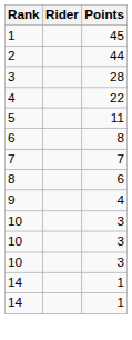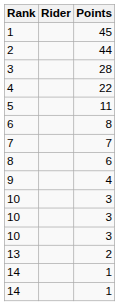 <table class="wikitable">
 <tr>
 <th>Rank</th>
 <th>Rider</th>
 <th>Points</th>
 </tr>
 <tr>
 <td>1</td>
 <td></td>
 <td align="right">45</td>
 </tr>
 <tr>
 <td>2</td>
 <td></td>
 <td align="right">44</td>
 </tr>
 <tr>
 <td>3</td>
 <td></td>
 <td align="right">28</td>
 </tr>
 <tr>
 <td>4</td>
 <td></td>
 <td align="right">22</td>
 </tr>
 <tr>
 <td>5</td>
 <td></td>
 <td align="right">11</td>
 </tr>
 <tr>
 <td>6</td>
 <td></td>
 <td align="right">8</td>
 </tr>
 <tr>
 <td>7</td>
 <td></td>
 <td align="right">7</td>
 </tr>
 <tr>
 <td>8</td>
 <td></td>
 <td align="right">6</td>
 </tr>
 <tr>
 <td>9</td>
 <td></td>
 <td align="right">4</td>
 </tr>
 <tr>
 <td>10</td>
 <td></td>
 <td align="right">3</td>
 </tr>
 <tr>
 <td>10</td>
 <td></td>
 <td align="right">3</td>
 </tr>
 <tr>
 <td>10</td>
 <td></td>
 <td align="right">3</td>
 </tr>
 <tr>
+<td>13</td>
+<td></td>
+<td align="right">2</td>
+</tr>
+<tr>
 <td>14</td>
 <td></td>
 <td align="right">1</td>
 </tr>
 <tr>
 <td>14</td>
 <td></td>
 <td align="right">1</td>
 </tr>
 </table>
